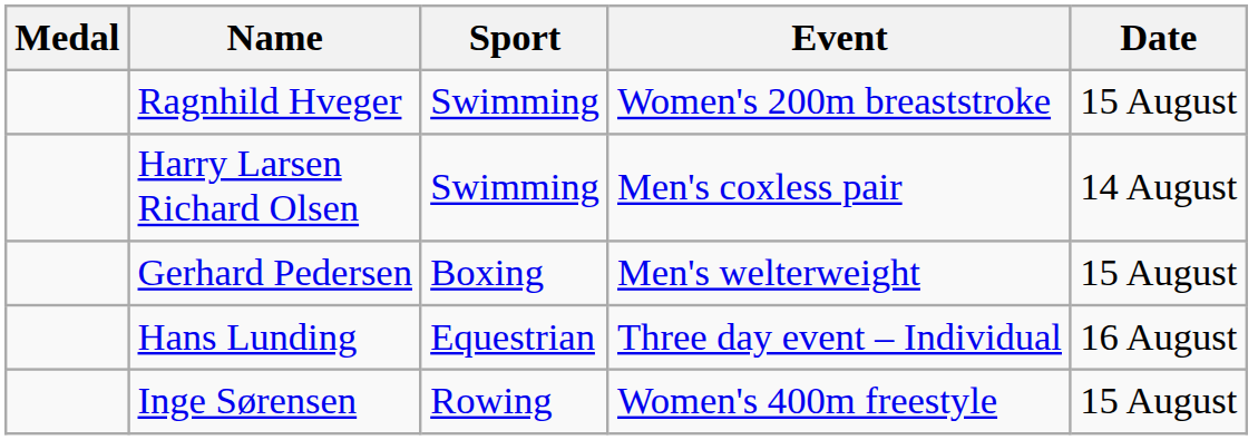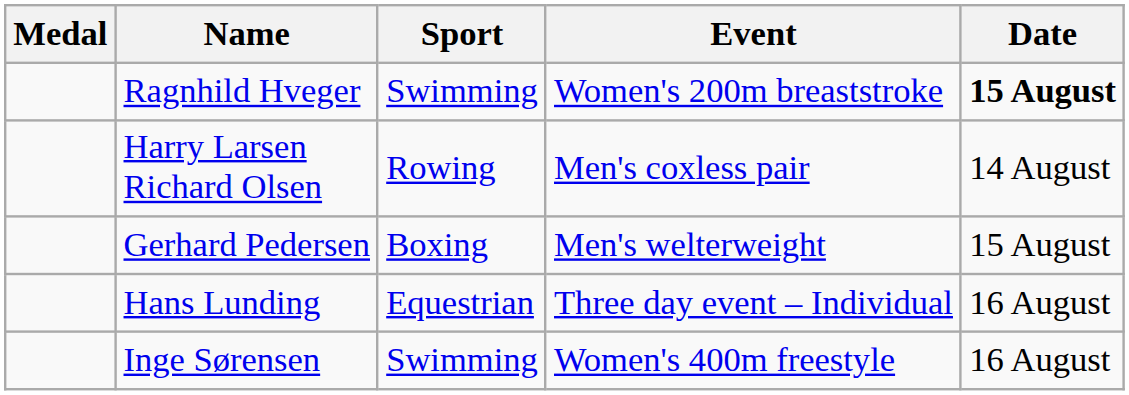 <table class="wikitable sortable" style="font-size:90%">
 <tr>
 <th>Medal</th>
 <th>Name</th>
 <th>Sport</th>
 <th>Event</th>
 <th>Date</th>
 </tr>
 <tr>
 <td></td>
 <td><a href='#'>Ragnhild Hveger</a></td>
 <td><a href='#'>Swimming</a></td>
 <td><a href='#'>Women's 200m breaststroke</a></td>
-<td>15 August</td>
+<td><strong>15 August</strong></td>
 </tr>
 <tr>
 <td></td>
 <td><a href='#'>Harry Larsen</a> <br> <a href='#'>Richard Olsen</a></td>
-<td><a href='#'>Swimming</a></td>
+<td><a href='#'>Rowing</a></td>
 <td><a href='#'>Men's coxless pair</a></td>
 <td>14 August</td>
 </tr>
 <tr>
 <td></td>
 <td><a href='#'>Gerhard Pedersen</a></td>
 <td><a href='#'>Boxing</a></td>
 <td><a href='#'>Men's welterweight</a></td>
 <td>15 August</td>
 </tr>
 <tr>
 <td></td>
 <td><a href='#'>Hans Lunding</a></td>
 <td><a href='#'>Equestrian</a></td>
 <td><a href='#'>Three day event – Individual</a></td>
 <td>16 August</td>
 </tr>
 <tr>
 <td></td>
 <td><a href='#'>Inge Sørensen</a></td>
-<td><a href='#'>Rowing</a></td>
+<td><a href='#'>Swimming</a></td>
 <td><a href='#'>Women's 400m freestyle</a></td>
-<td>15 August</td>
+<td>16 August</td>
 </tr>
 </table>
